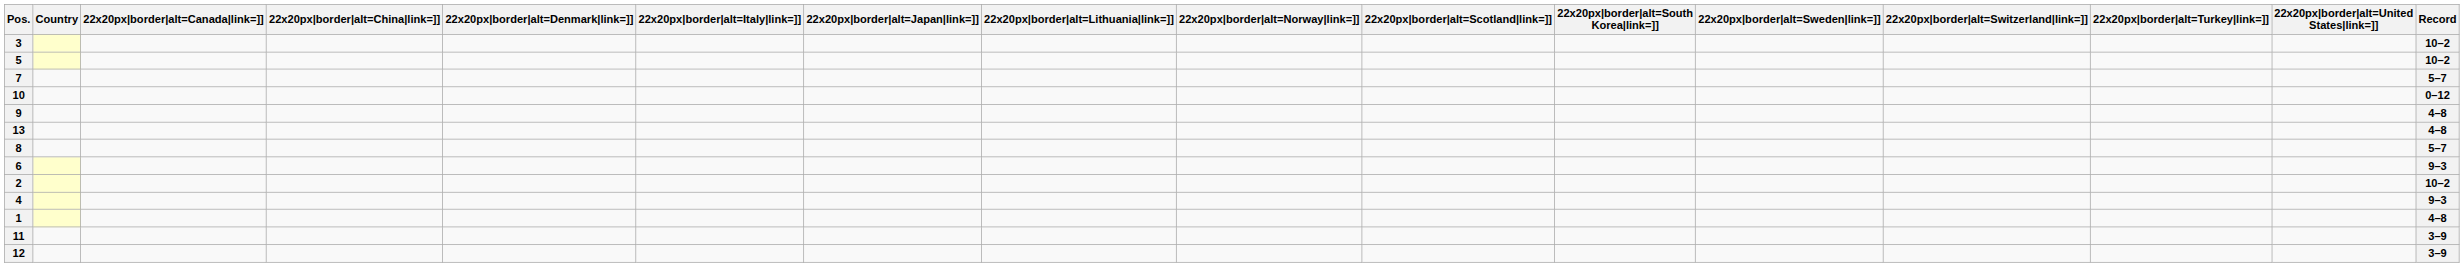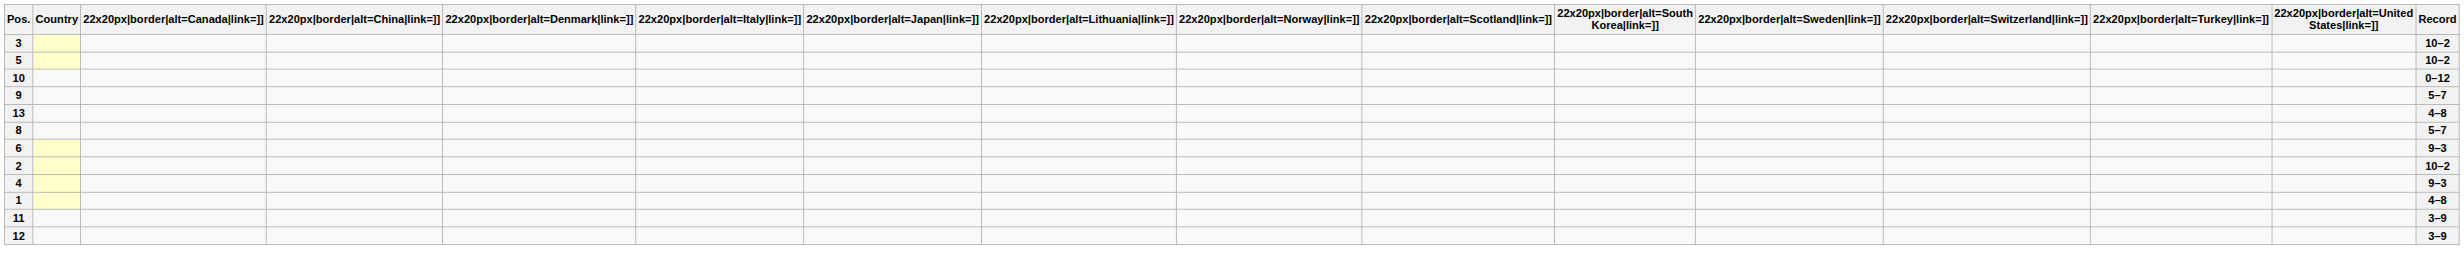 <table class="wikitable sortable nowrap" style="text-align:center; font-size:0.9em;">
 <tr>
 <th>Pos.</th>
 <th>Country</th>
 <th [[Image:>22x20px|border|alt=Canada|link=]]</th>
 <th [[Image:>22x20px|border|alt=China|link=]]</th>
 <th [[Image:>22x20px|border|alt=Denmark|link=]]</th>
 <th [[Image:>22x20px|border|alt=Italy|link=]]</th>
 <th [[Image:>22x20px|border|alt=Japan|link=]]</th>
 <th [[Image:>22x20px|border|alt=Lithuania|link=]]</th>
 <th [[Image:>22x20px|border|alt=Norway|link=]]</th>
 <th [[Image:>22x20px|border|alt=Scotland|link=]]</th>
 <th [[Image:>22x20px|border|alt=South Korea|link=]]</th>
 <th [[Image:>22x20px|border|alt=Sweden|link=]]</th>
 <th [[Image:>22x20px|border|alt=Switzerland|link=]]</th>
 <th [[Image:>22x20px|border|alt=Turkey|link=]]</th>
 <th [[Image:>22x20px|border|alt=United States|link=]]</th>
 <th>Record</th>
 </tr>
 <tr>
 <th>3</th>
 <td style="text-align:left;background:#ffffcc;"></td>
 <td></td>
 <td></td>
 <td></td>
 <td></td>
 <td></td>
 <td></td>
 <td></td>
 <td></td>
 <td></td>
 <td></td>
 <td></td>
 <td></td>
 <td></td>
 <th>10–2</th>
 </tr>
 <tr>
 <th>5</th>
 <td style="text-align:left;background:#ffffcc;"></td>
 <td></td>
 <td></td>
 <td></td>
 <td></td>
 <td></td>
 <td></td>
 <td></td>
 <td></td>
 <td></td>
 <td></td>
 <td></td>
 <td></td>
 <td></td>
 <th>10–2</th>
 </tr>
 <tr>
-<th>7</th>
-<td style="text-align:left;"></td>
-<td></td>
-<td></td>
-<td></td>
-<td></td>
-<td></td>
-<td></td>
-<td></td>
-<td></td>
-<td></td>
-<td></td>
-<td></td>
-<td></td>
-<td></td>
-<th>5–7</th>
-</tr>
-<tr>
 <th>10</th>
 <td style="text-align:left;"></td>
 <td></td>
 <td></td>
 <td></td>
 <td></td>
 <td></td>
 <td></td>
 <td></td>
 <td></td>
 <td></td>
 <td></td>
 <td></td>
 <td></td>
 <td></td>
 <th>0–12</th>
 </tr>
 <tr>
 <th>9</th>
 <td style="text-align:left;"></td>
 <td></td>
 <td></td>
 <td></td>
 <td></td>
 <td></td>
 <td></td>
 <td></td>
 <td></td>
 <td></td>
 <td></td>
 <td></td>
 <td></td>
 <td></td>
-<th>4–8</th>
+<th>5–7</th>
 </tr>
 <tr>
 <th>13</th>
 <td style="text-align:left;"></td>
 <td></td>
 <td></td>
 <td></td>
 <td></td>
 <td></td>
 <td></td>
 <td></td>
 <td></td>
 <td></td>
 <td></td>
 <td></td>
 <td></td>
 <td></td>
 <th>4–8</th>
 </tr>
 <tr>
 <th>8</th>
 <td style="text-align:left;"></td>
 <td></td>
 <td></td>
 <td></td>
 <td></td>
 <td></td>
 <td></td>
 <td></td>
 <td></td>
 <td></td>
 <td></td>
 <td></td>
 <td></td>
 <td></td>
 <th>5–7</th>
 </tr>
 <tr>
 <th>6</th>
 <td style="text-align:left;background:#ffffcc;"></td>
 <td></td>
 <td></td>
 <td></td>
 <td></td>
 <td></td>
 <td></td>
 <td></td>
 <td></td>
 <td></td>
 <td></td>
 <td></td>
 <td></td>
 <td></td>
 <th>9–3</th>
 </tr>
 <tr>
 <th>2</th>
 <td style="text-align:left;background:#ffffcc;"></td>
 <td></td>
 <td></td>
 <td></td>
 <td></td>
 <td></td>
 <td></td>
 <td></td>
 <td></td>
 <td></td>
 <td></td>
 <td></td>
 <td></td>
 <td></td>
 <th>10–2</th>
 </tr>
 <tr>
 <th>4</th>
 <td style="text-align:left;background:#ffffcc;"></td>
 <td></td>
 <td></td>
 <td></td>
 <td></td>
 <td></td>
 <td></td>
 <td></td>
 <td></td>
 <td></td>
 <td></td>
 <td></td>
 <td></td>
 <td></td>
 <th>9–3</th>
 </tr>
 <tr>
 <th>1</th>
 <td style="text-align:left;background:#ffffcc;"></td>
 <td></td>
 <td></td>
 <td></td>
 <td></td>
 <td></td>
 <td></td>
 <td></td>
 <td></td>
 <td></td>
 <td></td>
 <td></td>
 <td></td>
 <td></td>
 <th>4–8</th>
 </tr>
 <tr>
 <th>11</th>
 <td style="text-align:left;"></td>
 <td></td>
 <td></td>
 <td></td>
 <td></td>
 <td></td>
 <td></td>
 <td></td>
 <td></td>
 <td></td>
 <td></td>
 <td></td>
 <td></td>
 <td></td>
 <th>3–9</th>
 </tr>
 <tr>
 <th>12</th>
 <td style="text-align:left;"></td>
 <td></td>
 <td></td>
 <td></td>
 <td></td>
 <td></td>
 <td></td>
 <td></td>
 <td></td>
 <td></td>
 <td></td>
 <td></td>
 <td></td>
 <td></td>
 <th>3–9</th>
 </tr>
 </table>
